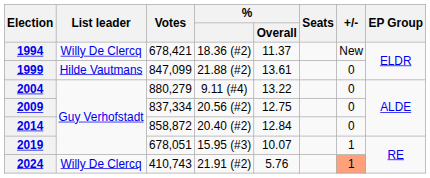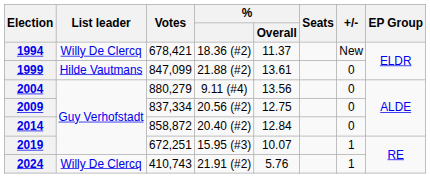 <table class="wikitable" style="text-align:center;">
 <tr>
 <th rowspan=2>Election</th>
 <th rowspan=2>List leader</th>
 <th rowspan=2>Votes</th>
 <th colspan=2>%</th>
 <th rowspan=2>Seats</th>
 <th rowspan=2>+/-</th>
 <th rowspan=2>EP Group</th>
 </tr>
 <tr>
 <th></th>
 <th>Overall</th>
 </tr>
 <tr>
 <th><a href='#'>1994</a></th>
 <td><a href='#'>Willy De Clercq</a></td>
 <td>678,421</td>
 <td>18.36 (#2)</td>
 <td>11.37</td>
 <td></td>
 <td>New</td>
 <td rowspan=2><a href='#'>ELDR</a></td>
 </tr>
 <tr>
 <th><a href='#'>1999</a></th>
 <td><a href='#'>Hilde Vautmans</a></td>
 <td>847,099</td>
 <td>21.88 (#2)</td>
 <td>13.61</td>
 <td></td>
 <td> 0</td>
 </tr>
 <tr>
 <th><a href='#'>2004</a></th>
 <td rowspan=4><a href='#'>Guy Verhofstadt</a></td>
 <td>880,279</td>
 <td>9.11 (#4)</td>
-<td>13.22</td>
+<td>13.56</td>
 <td></td>
 <td> 0</td>
 <td rowspan=3><a href='#'>ALDE</a></td>
 </tr>
 <tr>
 <th><a href='#'>2009</a></th>
 <td>837,334</td>
 <td>20.56 (#2)</td>
 <td>12.75</td>
 <td></td>
 <td> 0</td>
 </tr>
 <tr>
 <th><a href='#'>2014</a></th>
 <td>858,872</td>
 <td>20.40 (#2)</td>
 <td>12.84</td>
 <td></td>
 <td> 0</td>
 </tr>
 <tr>
 <th><a href='#'>2019</a></th>
-<td>678,051</td>
+<td>672,251</td>
 <td>15.95 (#3)</td>
 <td>10.07</td>
 <td></td>
 <td> 1</td>
 <td rowspan=2><a href='#'>RE</a></td>
 </tr>
 <tr>
 <th><a href='#'>2024</a></th>
 <td><a href='#'>Willy De Clercq</a></td>
 <td>410,743</td>
 <td>21.91 (#2)</td>
 <td>5.76</td>
 <td></td>
-<td style="background: lightsalmon;"> 1</td>
+<td> 1</td>
 </tr>
 </table>
